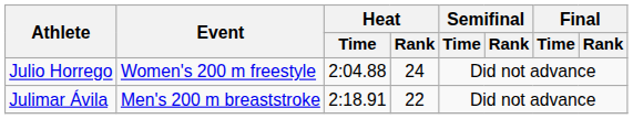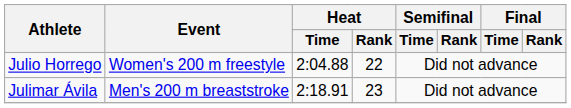 <table class=wikitable style="font-size:90%">
 <tr>
 <th rowspan="2">Athlete</th>
 <th rowspan="2">Event</th>
 <th colspan="2">Heat</th>
 <th colspan="2">Semifinal</th>
 <th colspan="2">Final</th>
 </tr>
 <tr style="font-size:95%">
 <th>Time</th>
 <th>Rank</th>
 <th>Time</th>
 <th>Rank</th>
 <th>Time</th>
 <th>Rank</th>
 </tr>
 <tr align=center>
 <td align=left><a href='#'>Julio Horrego</a></td>
 <td align=left><a href='#'>Women's 200 m freestyle</a></td>
 <td>2:04.88</td>
-<td>24</td>
+<td>22</td>
 <td colspan=4>Did not advance</td>
 </tr>
 <tr align=center>
 <td align=left><a href='#'>Julimar Ávila</a></td>
 <td align=left><a href='#'>Men's 200 m breaststroke</a></td>
 <td>2:18.91</td>
-<td>22</td>
+<td>23</td>
 <td colspan=4>Did not advance</td>
 </tr>
 <tr align=center>
 </tr>
 </table>
